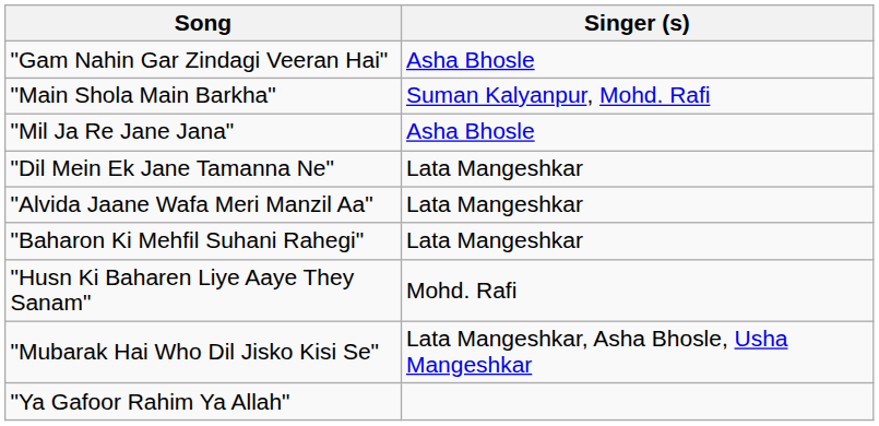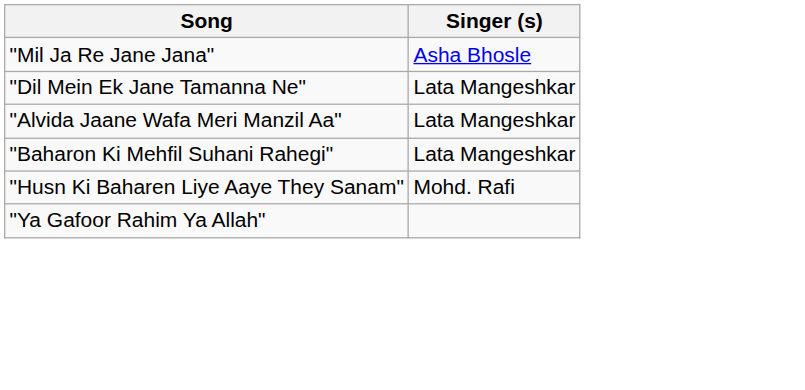 <table class="wikitable">
 <tr>
 <th>Song</th>
 <th>Singer (s)</th>
-</tr>
-<tr>
-<td>"Gam Nahin Gar Zindagi Veeran Hai"</td>
-<td><a href='#'>Asha Bhosle</a></td>
-</tr>
-<tr>
-<td>"Main Shola Main Barkha"</td>
-<td><a href='#'>Suman Kalyanpur</a>, <a href='#'>Mohd. Rafi</a></td>
 </tr>
 <tr>
 <td>"Mil Ja Re Jane Jana"</td>
 <td><a href='#'>Asha Bhosle</a></td>
 </tr>
 <tr>
 <td>"Dil Mein Ek Jane Tamanna Ne"</td>
 <td>Lata Mangeshkar</td>
 </tr>
 <tr>
 <td>"Alvida Jaane Wafa Meri Manzil Aa"</td>
 <td>Lata Mangeshkar</td>
 </tr>
 <tr>
 <td>"Baharon Ki Mehfil Suhani Rahegi"</td>
 <td>Lata Mangeshkar</td>
 </tr>
 <tr>
 <td>"Husn Ki Baharen Liye Aaye They Sanam"</td>
 <td>Mohd. Rafi</td>
 </tr>
 <tr>
-<td>"Mubarak Hai Who Dil Jisko Kisi Se"</td>
-<td>Lata Mangeshkar, Asha Bhosle, <a href='#'>Usha Mangeshkar</a></td>
-</tr>
-<tr>
 <td>"Ya Gafoor Rahim Ya Allah"</td>
 <td></td>
 </tr>
 </table>
